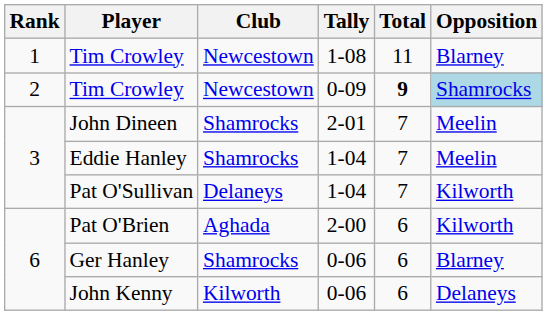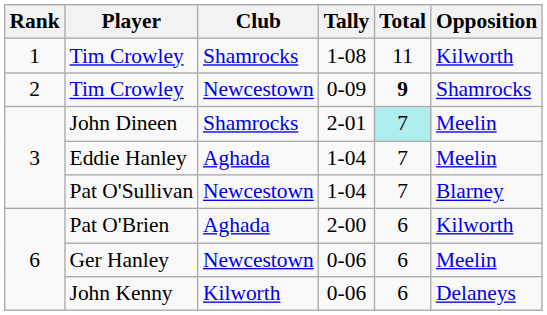 <table class="wikitable">
 <tr>
 <th>Rank</th>
 <th>Player</th>
 <th>Club</th>
 <th>Tally</th>
 <th>Total</th>
 <th>Opposition</th>
 </tr>
 <tr>
 <td rowspan="1" style="text-align:center;">1</td>
 <td><a href='#'>Tim Crowley</a></td>
-<td><a href='#'>Newcestown</a></td>
+<td><a href='#'>Shamrocks</a></td>
 <td align=center>1-08</td>
 <td align=center>11</td>
-<td><a href='#'>Blarney</a></td>
+<td><a href='#'>Kilworth</a></td>
 </tr>
 <tr>
 <td rowspan="1" style="text-align:center;">2</td>
 <td><a href='#'>Tim Crowley</a></td>
 <td><a href='#'>Newcestown</a></td>
 <td align=center>0-09</td>
 <td align=center><strong>9</strong></td>
-<td style="background: lightblue;"><a href='#'>Shamrocks</a></td>
+<td><a href='#'>Shamrocks</a></td>
 </tr>
 <tr>
 <td rowspan="3" style="text-align:center;">3</td>
 <td>John Dineen</td>
 <td><a href='#'>Shamrocks</a></td>
 <td align=center>2-01</td>
-<td align=center>7</td>
+<td align=center style="background: paleturquoise;">7</td>
 <td><a href='#'>Meelin</a></td>
 </tr>
 <tr>
 <td>Eddie Hanley</td>
-<td><a href='#'>Shamrocks</a></td>
+<td><a href='#'>Aghada</a></td>
 <td align=center>1-04</td>
 <td align=center>7</td>
 <td><a href='#'>Meelin</a></td>
 </tr>
 <tr>
 <td>Pat O'Sullivan</td>
-<td><a href='#'>Delaneys</a></td>
+<td><a href='#'>Newcestown</a></td>
 <td align=center>1-04</td>
 <td align=center>7</td>
-<td><a href='#'>Kilworth</a></td>
+<td><a href='#'>Blarney</a></td>
 </tr>
 <tr>
 <td rowspan="3" style="text-align:center;">6</td>
 <td>Pat O'Brien</td>
 <td><a href='#'>Aghada</a></td>
 <td align=center>2-00</td>
 <td align=center>6</td>
 <td><a href='#'>Kilworth</a></td>
 </tr>
 <tr>
 <td>Ger Hanley</td>
-<td><a href='#'>Shamrocks</a></td>
+<td><a href='#'>Newcestown</a></td>
 <td align=center>0-06</td>
 <td align=center>6</td>
-<td><a href='#'>Blarney</a></td>
+<td><a href='#'>Meelin</a></td>
 </tr>
 <tr>
 <td>John Kenny</td>
 <td><a href='#'>Kilworth</a></td>
 <td align=center>0-06</td>
 <td align=center>6</td>
 <td><a href='#'>Delaneys</a></td>
 </tr>
 </table>
